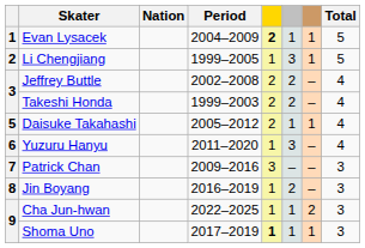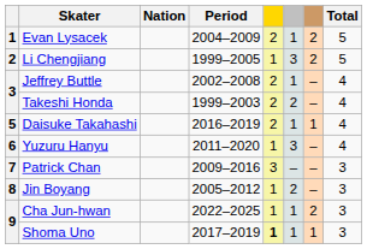 <table class="wikitable unsortable" style="text-align:center">
 <tr>
 <th scope="col"></th>
 <th scope="col">Skater</th>
 <th scope="col">Nation</th>
 <th scope="col">Period</th>
 <th scope="col" style="width:1em; background-color:gold"></th>
 <th scope="col" style="width:1em;background-color:silver"></th>
 <th scope="col" style="width:1em;background-color:#CC9966"></th>
 <th scope="col">Total</th>
 </tr>
 <tr>
 <th scope="row">1</th>
 <td align="left"><a href='#'>Evan Lysacek</a></td>
 <td align="left"></td>
 <td>2004–2009</td>
-<td bgcolor="#F7F6A8"><strong>2</strong></td>
+<td bgcolor="#F7F6A8">2</td>
 <td bgcolor="#DCE5E5">1</td>
-<td bgcolor="#FFDAB9">1</td>
+<td bgcolor="#FFDAB9">2</td>
 <td>5</td>
 </tr>
 <tr>
 <th scope="row">2</th>
 <td align="left"><a href='#'>Li Chengjiang</a></td>
 <td align="left"></td>
 <td>1999–2005</td>
 <td bgcolor="#F7F6A8">1</td>
 <td bgcolor="#DCE5E5">3</td>
-<td bgcolor="#FFDAB9">1</td>
+<td bgcolor="#FFDAB9">2</td>
 <td>5</td>
 </tr>
 <tr>
 <th scope="row" rowspan="2">3</th>
 <td align="left"><a href='#'>Jeffrey Buttle</a></td>
 <td align="left"></td>
 <td>2002–2008</td>
 <td bgcolor="#F7F6A8">2</td>
-<td bgcolor="#DCE5E5">2</td>
+<td bgcolor="#DCE5E5">1</td>
 <td bgcolor="#FFDAB9">–</td>
 <td>4</td>
 </tr>
 <tr>
 <td align="left"><a href='#'>Takeshi Honda</a></td>
 <td align="left"></td>
 <td>1999–2003</td>
 <td bgcolor="#F7F6A8">2</td>
 <td bgcolor="#DCE5E5">2</td>
 <td bgcolor="#FFDAB9">–</td>
 <td>4</td>
 </tr>
 <tr>
 <th scope="row">5</th>
 <td align="left"><a href='#'>Daisuke Takahashi</a></td>
 <td align="left"></td>
-<td>2005–2012</td>
+<td>2016–2019</td>
 <td bgcolor="#F7F6A8">2</td>
 <td bgcolor="#DCE5E5">1</td>
 <td bgcolor="#FFDAB9">1</td>
 <td>4</td>
 </tr>
 <tr>
 <th scope="row">6</th>
 <td align="left"><a href='#'>Yuzuru Hanyu</a></td>
 <td align="left"></td>
 <td>2011–2020</td>
 <td bgcolor="#F7F6A8">1</td>
 <td bgcolor="#DCE5E5">3</td>
 <td bgcolor="#FFDAB9">–</td>
 <td>4</td>
 </tr>
 <tr>
 <th scope="row">7</th>
 <td align="left"><a href='#'>Patrick Chan</a></td>
 <td align="left"></td>
 <td>2009–2016</td>
 <td bgcolor="#F7F6A8">3</td>
 <td bgcolor="#DCE5E5">–</td>
 <td bgcolor="#FFDAB9">–</td>
 <td>3</td>
 </tr>
 <tr>
 <th scope="row">8</th>
 <td align="left"><a href='#'>Jin Boyang</a></td>
 <td align="left"></td>
-<td>2016–2019</td>
+<td>2005–2012</td>
 <td bgcolor="#F7F6A8">1</td>
 <td bgcolor="#DCE5E5">2</td>
 <td bgcolor="#FFDAB9">–</td>
 <td>3</td>
 </tr>
 <tr>
 <th scope="row" rowspan="2">9</th>
 <td align="left"><a href='#'>Cha Jun-hwan</a></td>
 <td align="left"></td>
 <td>2022–2025</td>
 <td bgcolor="#F7F6A8">1</td>
 <td bgcolor="#DCE5E5">1</td>
 <td bgcolor="#FFDAB9">2</td>
 <td>3</td>
 </tr>
 <tr>
 <td align="left"><a href='#'>Shoma Uno</a></td>
 <td align="left"></td>
 <td>2017–2019</td>
 <td bgcolor="#F7F6A8"><strong>1</strong></td>
 <td bgcolor="#DCE5E5">1</td>
 <td bgcolor="#FFDAB9">1</td>
 <td>3</td>
 </tr>
 </table>
